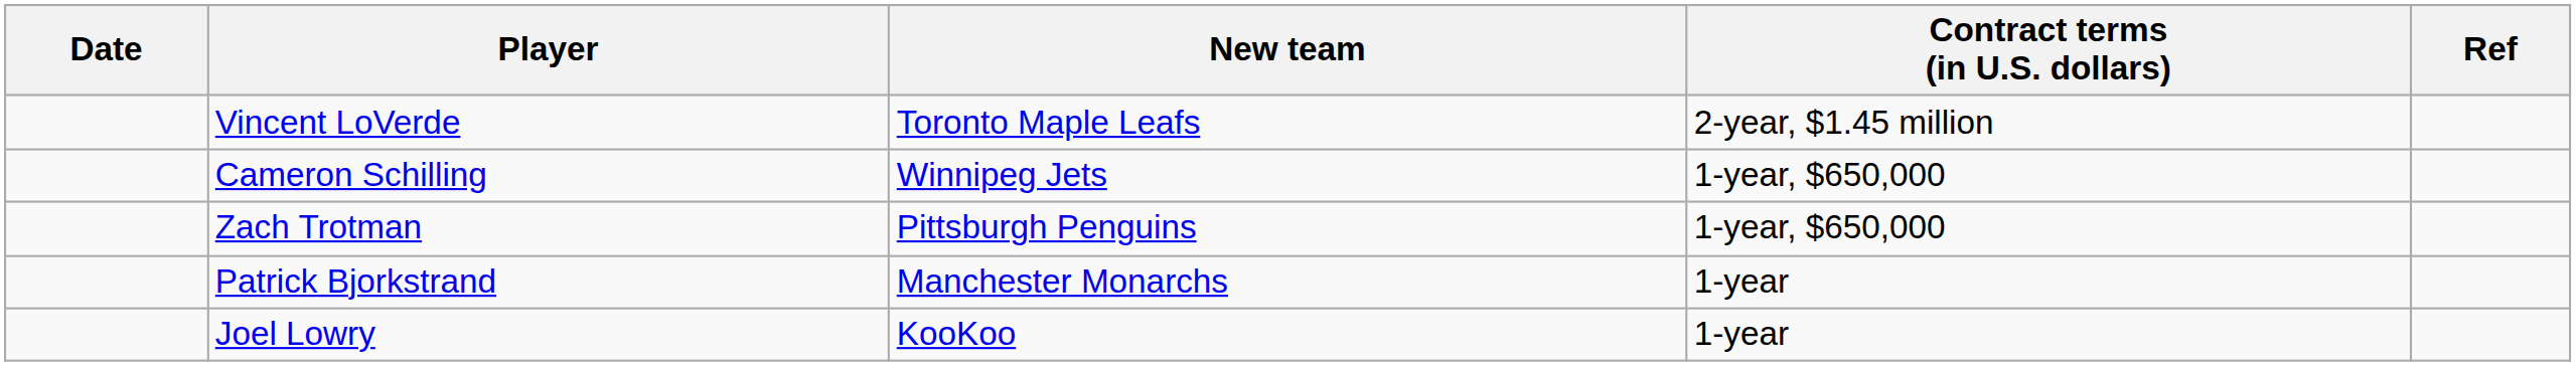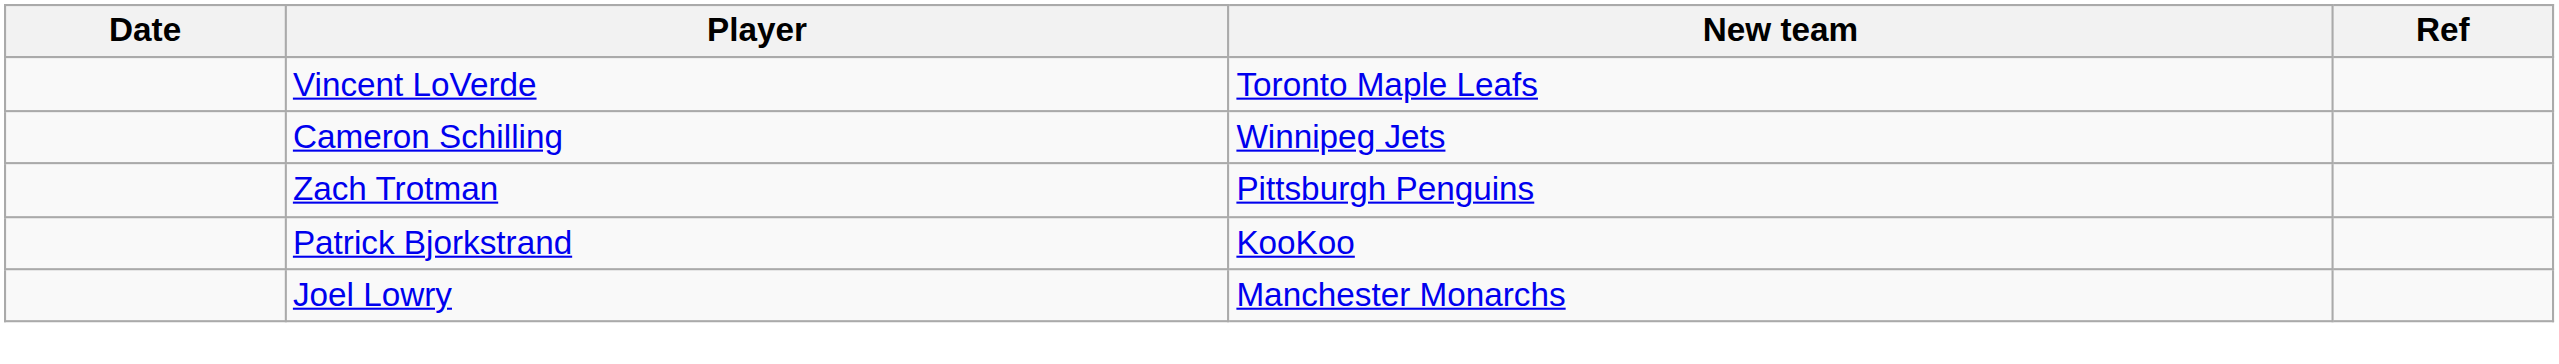 <table class="wikitable" style="width:97%;">
 <tr style="background:#ddd; text-align:center;">
 <th>Date</th>
 <th>Player</th>
 <th>New team</th>
-<th>Contract terms<br>(in U.S. dollars)</th>
 <th>Ref</th>
 </tr>
 <tr>
 <td></td>
 <td><a href='#'>Vincent LoVerde</a></td>
 <td><a href='#'>Toronto Maple Leafs</a></td>
-<td>2-year, $1.45 million</td>
 <td></td>
 </tr>
 <tr>
 <td></td>
 <td><a href='#'>Cameron Schilling</a></td>
 <td><a href='#'>Winnipeg Jets</a></td>
-<td>1-year, $650,000</td>
 <td></td>
 </tr>
 <tr>
 <td></td>
 <td><a href='#'>Zach Trotman</a></td>
 <td><a href='#'>Pittsburgh Penguins</a></td>
-<td>1-year, $650,000</td>
 <td></td>
 </tr>
 <tr>
 <td></td>
 <td><a href='#'>Patrick Bjorkstrand</a></td>
-<td><a href='#'>Manchester Monarchs</a></td>
-<td>1-year</td>
+<td><a href='#'>KooKoo</a></td>
 <td></td>
 </tr>
 <tr>
 <td></td>
 <td><a href='#'>Joel Lowry</a></td>
-<td><a href='#'>KooKoo</a></td>
-<td>1-year</td>
+<td><a href='#'>Manchester Monarchs</a></td>
 <td></td>
 </tr>
 </table>
